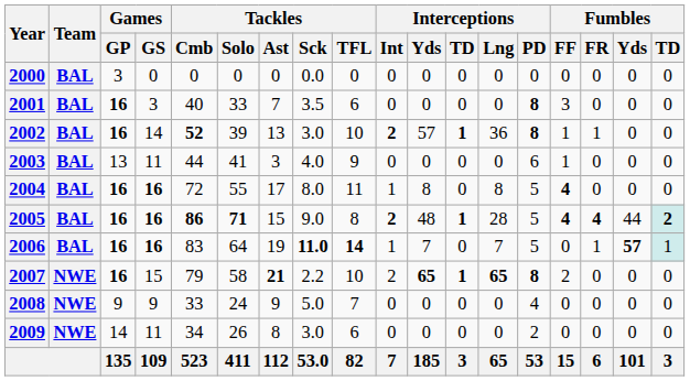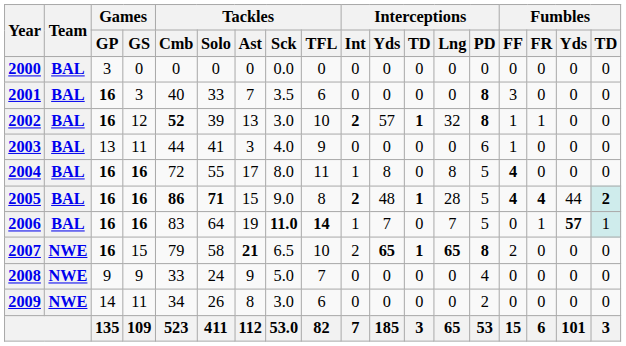 <table class="wikitable" style="text-align:center">
 <tr>
 <th rowspan="2">Year</th>
 <th rowspan="2">Team</th>
 <th colspan="2">Games</th>
 <th colspan="5">Tackles</th>
 <th colspan="5">Interceptions</th>
 <th colspan="4">Fumbles</th>
 </tr>
 <tr>
 <th>GP</th>
 <th>GS</th>
 <th>Cmb</th>
 <th>Solo</th>
 <th>Ast</th>
 <th>Sck</th>
 <th>TFL</th>
 <th>Int</th>
 <th>Yds</th>
 <th>TD</th>
 <th>Lng</th>
 <th>PD</th>
 <th>FF</th>
 <th>FR</th>
 <th>Yds</th>
 <th>TD</th>
 </tr>
 <tr>
 <th><a href='#'>2000</a></th>
 <th><a href='#'>BAL</a></th>
 <td>3</td>
 <td>0</td>
 <td>0</td>
 <td>0</td>
 <td>0</td>
 <td>0.0</td>
 <td>0</td>
 <td>0</td>
 <td>0</td>
 <td>0</td>
 <td>0</td>
 <td>0</td>
 <td>0</td>
 <td>0</td>
 <td>0</td>
 <td>0</td>
 </tr>
 <tr>
 <th><a href='#'>2001</a></th>
 <th><a href='#'>BAL</a></th>
 <td><strong>16</strong></td>
 <td>3</td>
 <td>40</td>
 <td>33</td>
 <td>7</td>
 <td>3.5</td>
 <td>6</td>
 <td>0</td>
 <td>0</td>
 <td>0</td>
 <td>0</td>
 <td><strong>8</strong></td>
 <td>3</td>
 <td>0</td>
 <td>0</td>
 <td>0</td>
 </tr>
 <tr>
 <th><a href='#'>2002</a></th>
 <th><a href='#'>BAL</a></th>
 <td><strong>16</strong></td>
-<td>14</td>
+<td>12</td>
 <td><strong>52</strong></td>
 <td>39</td>
 <td>13</td>
 <td>3.0</td>
 <td>10</td>
 <td><strong>2</strong></td>
 <td>57</td>
 <td><strong>1</strong></td>
-<td>36</td>
+<td>32</td>
 <td><strong>8</strong></td>
 <td>1</td>
 <td>1</td>
 <td>0</td>
 <td>0</td>
 </tr>
 <tr>
 <th><a href='#'>2003</a></th>
 <th><a href='#'>BAL</a></th>
 <td>13</td>
 <td>11</td>
 <td>44</td>
 <td>41</td>
 <td>3</td>
 <td>4.0</td>
 <td>9</td>
 <td>0</td>
 <td>0</td>
 <td>0</td>
 <td>0</td>
 <td>6</td>
 <td>1</td>
 <td>0</td>
 <td>0</td>
 <td>0</td>
 </tr>
 <tr>
 <th><a href='#'>2004</a></th>
 <th><a href='#'>BAL</a></th>
 <td><strong>16</strong></td>
 <td><strong>16</strong></td>
 <td>72</td>
 <td>55</td>
 <td>17</td>
 <td>8.0</td>
 <td>11</td>
 <td>1</td>
 <td>8</td>
 <td>0</td>
 <td>8</td>
 <td>5</td>
 <td><strong>4</strong></td>
 <td>0</td>
 <td>0</td>
 <td>0</td>
 </tr>
 <tr>
 <th><a href='#'>2005</a></th>
 <th><a href='#'>BAL</a></th>
 <td><strong>16</strong></td>
 <td><strong>16</strong></td>
 <td><strong>86</strong></td>
 <td><strong>71</strong></td>
 <td>15</td>
 <td>9.0</td>
 <td>8</td>
 <td><strong>2</strong></td>
 <td>48</td>
 <td><strong>1</strong></td>
 <td>28</td>
 <td>5</td>
 <td><strong>4</strong></td>
 <td><strong>4</strong></td>
 <td>44</td>
 <td style="background:#cfecec;"><strong>2</strong></td>
 </tr>
 <tr>
 <th><a href='#'>2006</a></th>
 <th><a href='#'>BAL</a></th>
 <td><strong>16</strong></td>
 <td><strong>16</strong></td>
 <td>83</td>
 <td>64</td>
 <td>19</td>
 <td><strong>11.0</strong></td>
 <td><strong>14</strong></td>
 <td>1</td>
 <td>7</td>
 <td>0</td>
 <td>7</td>
 <td>5</td>
 <td>0</td>
 <td>1</td>
 <td><strong>57</strong></td>
 <td style="background:#cfecec;">1</td>
 </tr>
 <tr>
 <th><a href='#'>2007</a></th>
 <th><a href='#'>NWE</a></th>
 <td><strong>16</strong></td>
 <td>15</td>
 <td>79</td>
 <td>58</td>
 <td><strong>21</strong></td>
-<td>2.2</td>
+<td>6.5</td>
 <td>10</td>
 <td>2</td>
 <td><strong>65</strong></td>
 <td><strong>1</strong></td>
 <td><strong>65</strong></td>
 <td><strong>8</strong></td>
 <td>2</td>
 <td>0</td>
 <td>0</td>
 <td>0</td>
 </tr>
 <tr>
 <th><a href='#'>2008</a></th>
 <th><a href='#'>NWE</a></th>
 <td>9</td>
 <td>9</td>
 <td>33</td>
 <td>24</td>
 <td>9</td>
 <td>5.0</td>
 <td>7</td>
 <td>0</td>
 <td>0</td>
 <td>0</td>
 <td>0</td>
 <td>4</td>
 <td>0</td>
 <td>0</td>
 <td>0</td>
 <td>0</td>
 </tr>
 <tr>
 <th><a href='#'>2009</a></th>
 <th><a href='#'>NWE</a></th>
 <td>14</td>
 <td>11</td>
 <td>34</td>
 <td>26</td>
 <td>8</td>
 <td>3.0</td>
 <td>6</td>
 <td>0</td>
 <td>0</td>
 <td>0</td>
 <td>0</td>
 <td>2</td>
 <td>0</td>
 <td>0</td>
 <td>0</td>
 <td>0</td>
 </tr>
 <tr>
 <th colspan="2"></th>
 <th>135</th>
 <th>109</th>
 <th>523</th>
 <th>411</th>
 <th>112</th>
 <th>53.0</th>
 <th>82</th>
 <th>7</th>
 <th>185</th>
 <th>3</th>
 <th>65</th>
 <th>53</th>
 <th>15</th>
 <th>6</th>
 <th>101</th>
 <th>3</th>
 </tr>
 </table>
